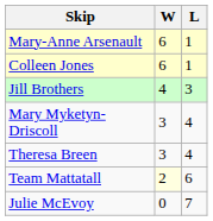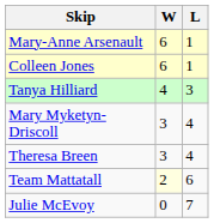 <table class=wikitable>
 <tr>
 <th width=150>Skip</th>
 <th width=20>W</th>
 <th width=20>L</th>
 </tr>
 <tr bgcolor=#ffffcc>
 <td><a href='#'>Mary-Anne Arsenault</a></td>
 <td>6</td>
 <td>1</td>
 </tr>
 <tr bgcolor=#ffffcc>
 <td><a href='#'>Colleen Jones</a></td>
 <td>6</td>
 <td>1</td>
 </tr>
 <tr bgcolor=#ccffcc>
-<td><a href='#'>Jill Brothers</a></td>
+<td><a href='#'>Tanya Hilliard</a></td>
 <td>4</td>
 <td>3</td>
 </tr>
 <tr>
 <td><a href='#'>Mary Myketyn-Driscoll</a></td>
 <td>3</td>
 <td>4</td>
 </tr>
 <tr>
 <td><a href='#'>Theresa Breen</a></td>
 <td>3</td>
 <td>4</td>
 </tr>
 <tr>
 <td><a href='#'>Team Mattatall</a></td>
 <td style="background: lightyellow;">2</td>
 <td>6</td>
 </tr>
 <tr>
 <td><a href='#'>Julie McEvoy</a></td>
 <td>0</td>
 <td>7</td>
 </tr>
 </table>
